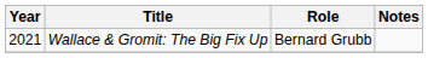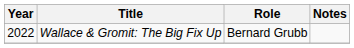 <table class="wikitable">
 <tr>
 <th>Year</th>
 <th>Title</th>
 <th>Role</th>
 <th>Notes</th>
 </tr>
 <tr>
-<td>2021</td>
+<td>2022</td>
 <td><em>Wallace & Gromit: The Big Fix Up</em></td>
 <td>Bernard Grubb</td>
 <td></td>
 </tr>
 <tr>
 </tr>
 </table>
